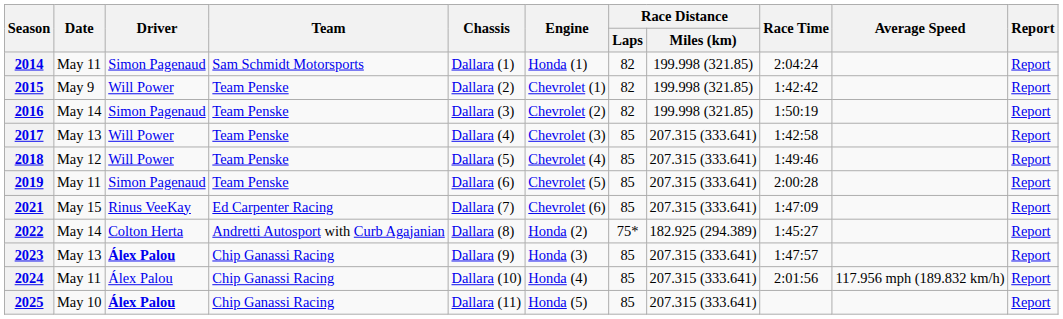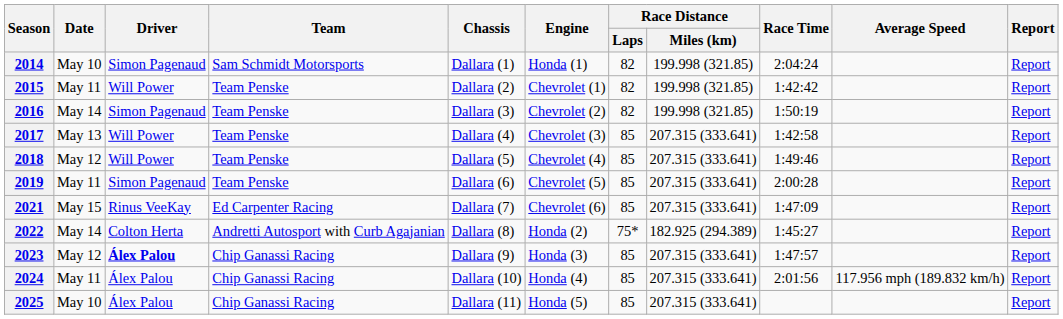 <table class="wikitable" style="font-size: 95%;">
 <tr>
 <th rowspan="2">Season</th>
 <th rowspan="2">Date</th>
 <th rowspan="2">Driver</th>
 <th rowspan="2">Team</th>
 <th rowspan="2">Chassis</th>
 <th rowspan="2">Engine</th>
 <th colspan="2">Race Distance</th>
 <th rowspan="2">Race Time</th>
 <th rowspan="2">Average Speed</th>
 <th rowspan="2">Report</th>
 </tr>
 <tr>
 <th>Laps</th>
 <th>Miles (km)</th>
 </tr>
 <tr>
 <th><a href='#'>2014</a></th>
-<td>May 11</td>
+<td>May 10</td>
 <td> <a href='#'>Simon Pagenaud</a></td>
 <td><a href='#'>Sam Schmidt Motorsports</a></td>
 <td><a href='#'>Dallara</a> (1)</td>
 <td><a href='#'>Honda</a> (1)</td>
 <td align="center">82</td>
 <td align="center">199.998 (321.85)</td>
 <td align="center">2:04:24</td>
 <td align="center"></td>
 <td><a href='#'>Report</a></td>
 </tr>
 <tr>
 <th><a href='#'>2015</a></th>
-<td>May 9</td>
+<td>May 11</td>
 <td> <a href='#'>Will Power</a></td>
 <td><a href='#'>Team Penske</a></td>
 <td><a href='#'>Dallara</a> (2)</td>
 <td><a href='#'>Chevrolet</a> (1)</td>
 <td align="center">82</td>
 <td align="center">199.998 (321.85)</td>
 <td align="center">1:42:42</td>
 <td align="center"></td>
 <td><a href='#'>Report</a></td>
 </tr>
 <tr>
 <th><a href='#'>2016</a></th>
 <td>May 14</td>
 <td> <a href='#'>Simon Pagenaud</a></td>
 <td><a href='#'>Team Penske</a></td>
 <td><a href='#'>Dallara</a> (3)</td>
 <td><a href='#'>Chevrolet</a> (2)</td>
 <td align="center">82</td>
 <td align="center">199.998 (321.85)</td>
 <td align="center">1:50:19</td>
 <td align="center"></td>
 <td><a href='#'>Report</a></td>
 </tr>
 <tr>
 <th><a href='#'>2017</a></th>
 <td>May 13</td>
 <td> <a href='#'>Will Power</a></td>
 <td><a href='#'>Team Penske</a></td>
 <td><a href='#'>Dallara</a> (4)</td>
 <td><a href='#'>Chevrolet</a> (3)</td>
 <td align="center">85</td>
 <td align="center">207.315 (333.641)</td>
 <td align="center">1:42:58</td>
 <td align="center"></td>
 <td><a href='#'>Report</a></td>
 </tr>
 <tr>
 <th><a href='#'>2018</a></th>
 <td>May 12</td>
 <td> <a href='#'>Will Power</a></td>
 <td><a href='#'>Team Penske</a></td>
 <td><a href='#'>Dallara</a> (5)</td>
 <td><a href='#'>Chevrolet</a> (4)</td>
 <td align="center">85</td>
 <td align="center">207.315 (333.641)</td>
 <td align="center">1:49:46</td>
 <td align="center"></td>
 <td><a href='#'>Report</a></td>
 </tr>
 <tr>
 <th><a href='#'>2019</a></th>
 <td>May 11</td>
 <td> <a href='#'>Simon Pagenaud</a></td>
 <td><a href='#'>Team Penske</a></td>
 <td><a href='#'>Dallara</a> (6)</td>
 <td><a href='#'>Chevrolet</a> (5)</td>
 <td align="center">85</td>
 <td align="center">207.315 (333.641)</td>
 <td align="center">2:00:28</td>
 <td align="center"></td>
 <td><a href='#'>Report</a></td>
 </tr>
 <tr>
 <th><a href='#'>2021</a></th>
 <td>May 15</td>
 <td> <a href='#'>Rinus VeeKay</a></td>
 <td><a href='#'>Ed Carpenter Racing</a></td>
 <td><a href='#'>Dallara</a> (7)</td>
 <td><a href='#'>Chevrolet</a> (6)</td>
 <td align="center">85</td>
 <td align="center">207.315 (333.641)</td>
 <td align="center">1:47:09</td>
 <td align="center"></td>
 <td><a href='#'>Report</a></td>
 </tr>
 <tr>
 <th><a href='#'>2022</a></th>
 <td>May 14</td>
 <td> <a href='#'>Colton Herta</a></td>
 <td><a href='#'>Andretti Autosport</a> with <a href='#'>Curb Agajanian</a></td>
 <td><a href='#'>Dallara</a> (8)</td>
 <td><a href='#'>Honda</a> (2)</td>
 <td align="center">75*</td>
 <td align="center">182.925 (294.389)</td>
 <td align="center">1:45:27</td>
 <td align="center"></td>
 <td><a href='#'>Report</a></td>
 </tr>
 <tr>
 <th><a href='#'>2023</a></th>
-<td>May 13</td>
+<td>May 12</td>
 <td><strong> <a href='#'>Álex Palou</a></strong></td>
 <td><a href='#'>Chip Ganassi Racing</a></td>
 <td><a href='#'>Dallara</a> (9)</td>
 <td><a href='#'>Honda</a> (3)</td>
 <td align="center">85</td>
 <td align="center">207.315 (333.641)</td>
 <td align="center">1:47:57</td>
 <td align="center"></td>
 <td><a href='#'>Report</a></td>
 </tr>
 <tr>
 <th><a href='#'>2024</a></th>
 <td>May 11</td>
 <td> <a href='#'>Álex Palou</a></td>
 <td><a href='#'>Chip Ganassi Racing</a></td>
 <td><a href='#'>Dallara</a> (10)</td>
 <td><a href='#'>Honda</a> (4)</td>
 <td align="center">85</td>
 <td align="center">207.315 (333.641)</td>
 <td align="center">2:01:56</td>
 <td align="center">117.956 mph (189.832 km/h)</td>
 <td><a href='#'>Report</a></td>
 </tr>
 <tr>
 <th><a href='#'>2025</a></th>
 <td>May 10</td>
-<td><strong> <a href='#'>Álex Palou</a></strong></td>
+<td> <a href='#'>Álex Palou</a></td>
 <td><a href='#'>Chip Ganassi Racing</a></td>
 <td><a href='#'>Dallara</a> (11)</td>
 <td><a href='#'>Honda</a> (5)</td>
 <td align="center">85</td>
 <td align="center">207.315 (333.641)</td>
 <td align="center"></td>
 <td align="center"></td>
 <td><a href='#'>Report</a></td>
 </tr>
 </table>
